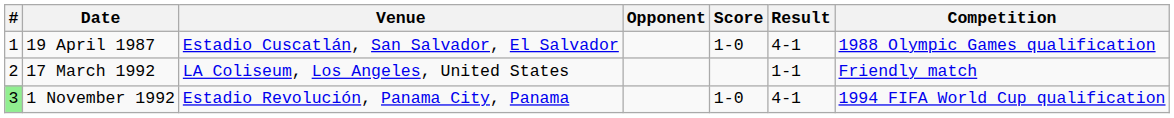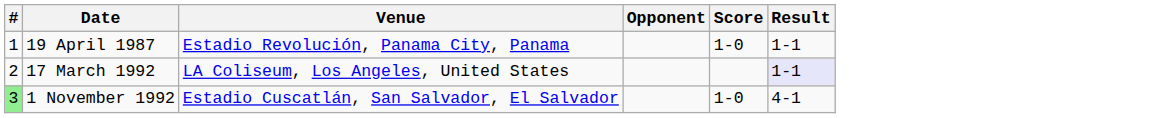 <table class="wikitable">
 <tr>
 <th>#</th>
 <th>Date</th>
 <th>Venue</th>
 <th>Opponent</th>
 <th>Score</th>
 <th>Result</th>
-<th>Competition</th>
 </tr>
 <tr>
 <td>1</td>
 <td>19 April 1987</td>
-<td><a href='#'>Estadio Cuscatlán</a>, <a href='#'>San Salvador</a>, <a href='#'>El Salvador</a></td>
+<td><a href='#'>Estadio Revolución</a>, <a href='#'>Panama City</a>, <a href='#'>Panama</a></td>
 <td></td>
 <td>1-0</td>
-<td>4-1</td>
-<td><a href='#'>1988 Olympic Games qualification</a></td>
+<td>1-1</td>
 </tr>
 <tr>
 <td>2</td>
 <td>17 March 1992</td>
 <td><a href='#'>LA Coliseum</a>, <a href='#'>Los Angeles</a>, United States</td>
 <td></td>
 <td></td>
-<td>1-1</td>
-<td><a href='#'>Friendly match</a></td>
+<td style="background: lavender;">1-1</td>
 </tr>
 <tr>
 <td style="background: lightgreen;">3</td>
 <td>1 November 1992</td>
-<td><a href='#'>Estadio Revolución</a>, <a href='#'>Panama City</a>, <a href='#'>Panama</a></td>
+<td><a href='#'>Estadio Cuscatlán</a>, <a href='#'>San Salvador</a>, <a href='#'>El Salvador</a></td>
 <td></td>
 <td>1-0</td>
 <td>4-1</td>
-<td><a href='#'>1994 FIFA World Cup qualification</a></td>
 </tr>
 </table>
